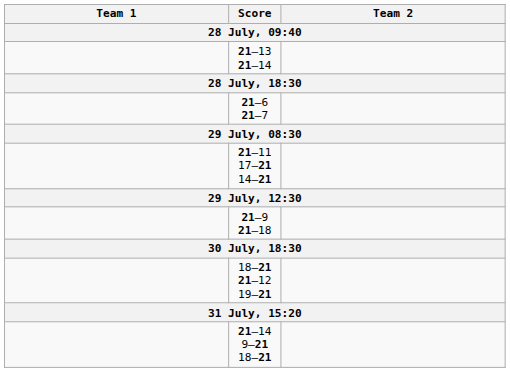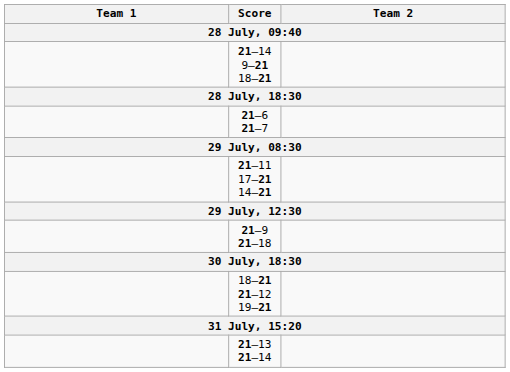 <table class="wikitable" style="text-align: center; font-size:90% ">
 <tr>
 <th align="right" width="230">Team 1</th>
 <th width="50">Score</th>
 <th align="left" width="230">Team 2</th>
 </tr>
 <tr>
 <th colspan=3>28 July, 09:40</th>
 </tr>
 <tr>
-<td align=right><strong></strong></td>
-<td align=center><strong>21</strong>–13<br><strong>21</strong>–14</td>
-<td align=left></td>
+<td align=right></td>
+<td align=center><strong>21</strong>–14<br>9–<strong>21</strong><br>18–<strong>21</strong></td>
+<td align=left><strong></strong></td>
 </tr>
 <tr>
 <th colspan=3>28 July, 18:30</th>
 </tr>
 <tr>
 <td align=right><strong></strong></td>
 <td align=center><strong>21</strong>–6<br><strong>21</strong>–7</td>
 <td align=left></td>
 </tr>
 <tr>
 <th colspan=3>29 July, 08:30</th>
 </tr>
 <tr>
 <td align=right></td>
 <td align=center><strong>21</strong>–11<br>17–<strong>21</strong><br>14–<strong>21</strong></td>
 <td align=left><strong></strong></td>
 </tr>
 <tr>
 <th colspan=3>29 July, 12:30</th>
 </tr>
 <tr>
 <td align=right><strong></strong></td>
 <td align=center><strong>21</strong>–9<br><strong>21</strong>–18</td>
 <td align=left></td>
 </tr>
 <tr>
 <th colspan=3>30 July, 18:30</th>
 </tr>
 <tr>
 <td align=right></td>
 <td align=center>18–<strong>21</strong><br><strong>21</strong>–12<br>19–<strong>21</strong></td>
 <td align=left><strong></strong></td>
 </tr>
 <tr>
 <th colspan=3>31 July, 15:20</th>
 </tr>
 <tr>
-<td align=right></td>
-<td align=center><strong>21</strong>–14<br>9–<strong>21</strong><br>18–<strong>21</strong></td>
-<td align=left><strong></strong></td>
+<td align=right><strong></strong></td>
+<td align=center><strong>21</strong>–13<br><strong>21</strong>–14</td>
+<td align=left></td>
 </tr>
 </table>
